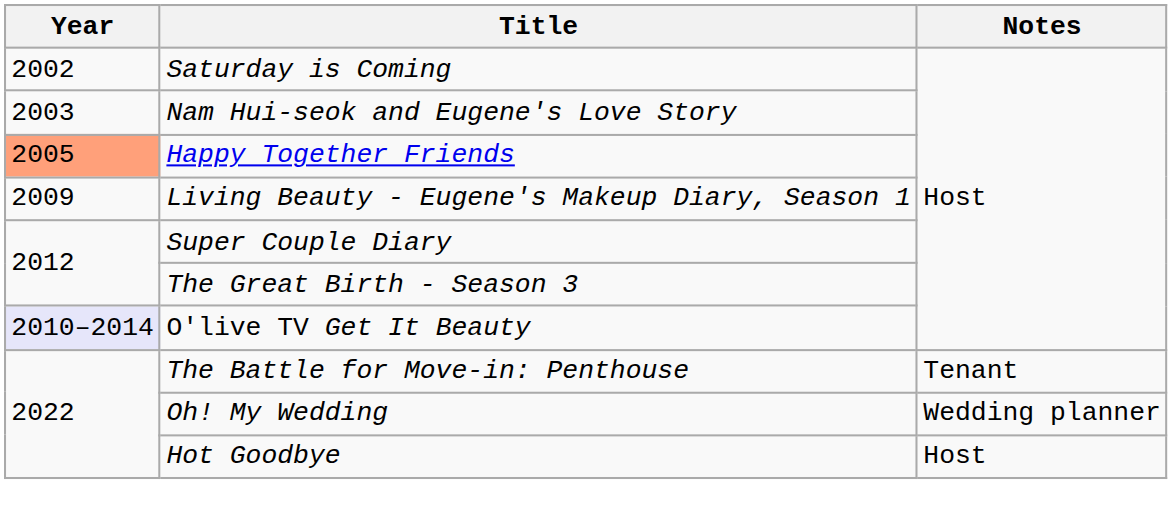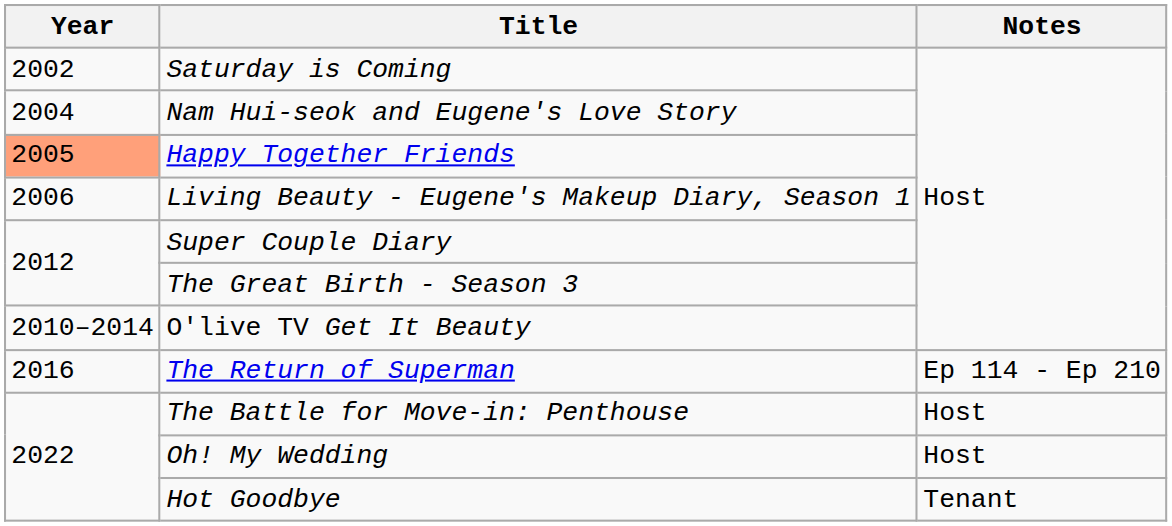 <table class="wikitable">
 <tr>
 <th>Year</th>
 <th>Title</th>
 <th>Notes</th>
 </tr>
 <tr>
 <td>2002</td>
 <td><em>Saturday is Coming</em></td>
 <td rowspan=7>Host</td>
 </tr>
 <tr>
-<td>2003</td>
+<td>2004</td>
 <td><em>Nam Hui-seok and Eugene's Love Story</em></td>
 </tr>
 <tr>
 <td style="background: lightsalmon;">2005</td>
 <td><em><a href='#'>Happy Together Friends</a></em></td>
 </tr>
 <tr>
-<td>2009</td>
+<td>2006</td>
 <td><em>Living Beauty - Eugene's Makeup Diary, Season 1</em></td>
 </tr>
 <tr>
 <td rowspan=2>2012</td>
 <td><em>Super Couple Diary</em></td>
 </tr>
 <tr>
 <td><em>The Great Birth - Season 3</em></td>
 </tr>
 <tr>
-<td style="background: lavender;">2010–2014</td>
+<td>2010–2014</td>
 <td>O'live TV <em>Get It Beauty</em></td>
+</tr>
+<tr>
+<td>2016</td>
+<td><em><a href='#'>The Return of Superman</a></em></td>
+<td>Ep 114 - Ep 210</td>
 </tr>
 <tr>
 <td rowspan=3>2022</td>
 <td><em>The Battle for Move-in: Penthouse</em></td>
-<td>Tenant</td>
+<td>Host</td>
 </tr>
 <tr>
 <td><em>Oh! My Wedding</em></td>
-<td>Wedding planner</td>
+<td>Host</td>
 </tr>
 <tr>
 <td><em>Hot Goodbye</em></td>
-<td>Host</td>
+<td>Tenant</td>
 </tr>
 </table>
